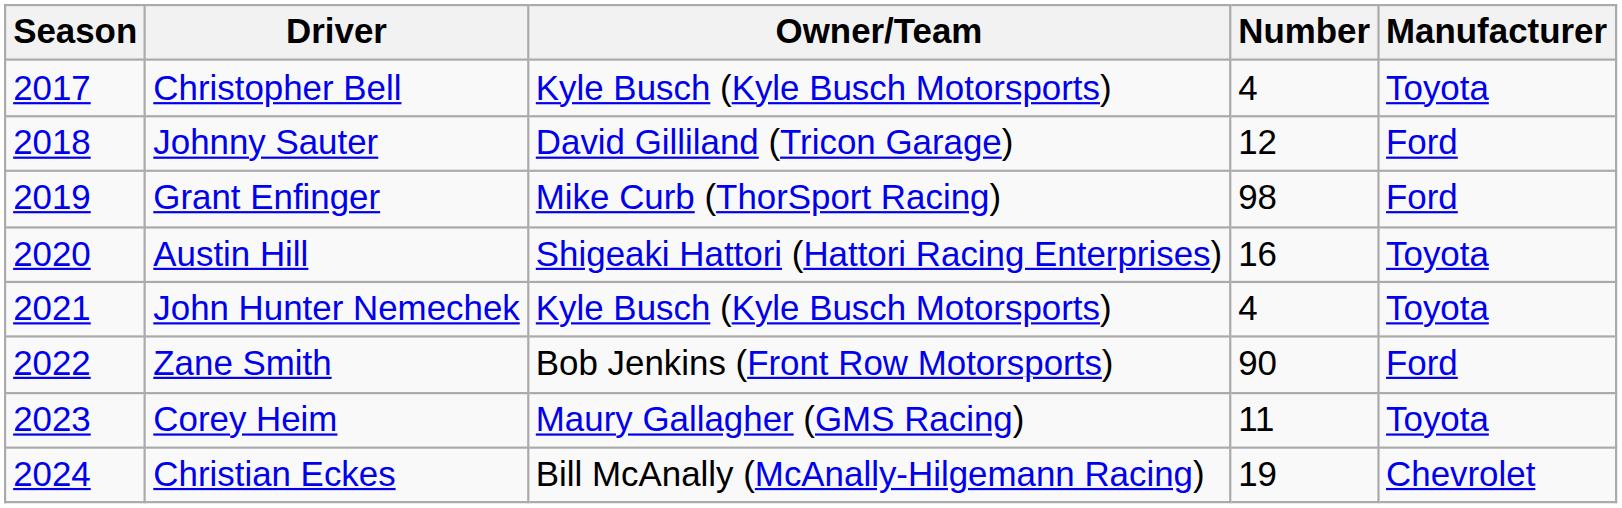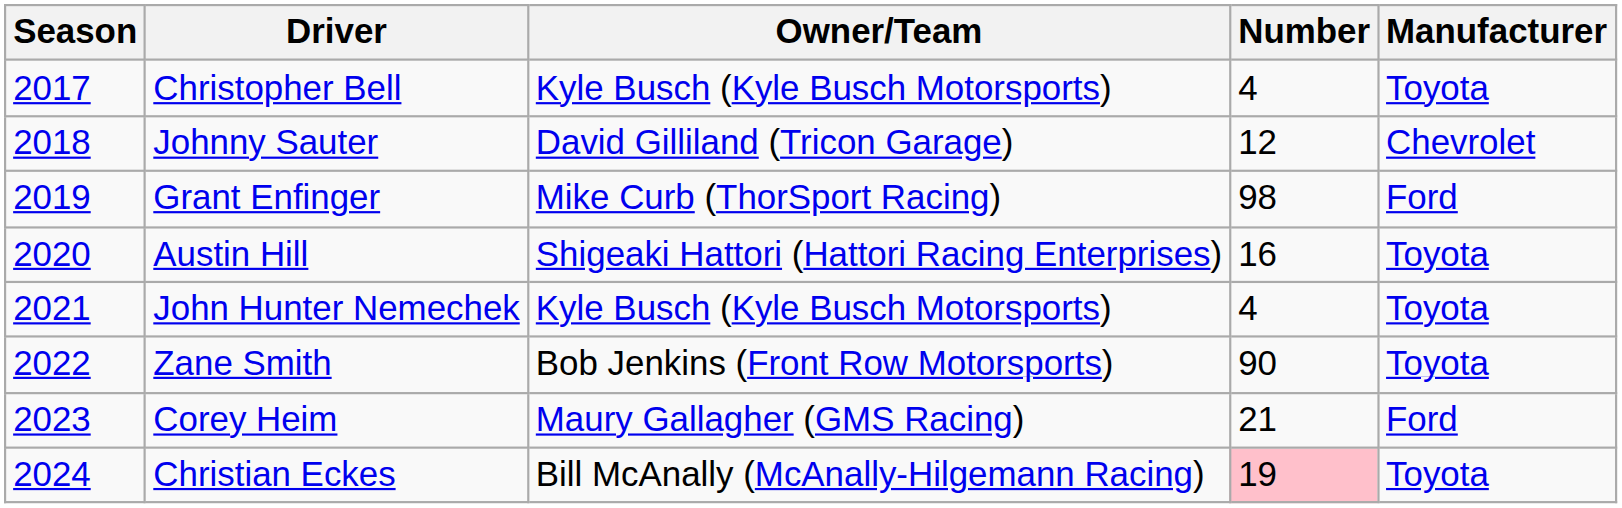 <table class="wikitable">
 <tr>
 <th>Season</th>
 <th>Driver</th>
 <th>Owner/Team</th>
 <th>Number</th>
 <th>Manufacturer</th>
 </tr>
 <tr>
 <td><a href='#'>2017</a></td>
 <td><a href='#'>Christopher Bell</a></td>
 <td><a href='#'>Kyle Busch</a> (<a href='#'>Kyle Busch Motorsports</a>)</td>
 <td>4</td>
 <td><a href='#'>Toyota</a></td>
 </tr>
 <tr>
 <td><a href='#'>2018</a></td>
 <td><a href='#'>Johnny Sauter</a></td>
 <td><a href='#'>David Gilliland</a> (<a href='#'>Tricon Garage</a>)</td>
 <td>12</td>
-<td><a href='#'>Ford</a></td>
+<td><a href='#'>Chevrolet</a></td>
 </tr>
 <tr>
 <td><a href='#'>2019</a></td>
 <td><a href='#'>Grant Enfinger</a></td>
 <td><a href='#'>Mike Curb</a> (<a href='#'>ThorSport Racing</a>)</td>
 <td>98</td>
 <td><a href='#'>Ford</a></td>
 </tr>
 <tr>
 <td><a href='#'>2020</a></td>
 <td><a href='#'>Austin Hill</a></td>
 <td><a href='#'>Shigeaki Hattori</a> (<a href='#'>Hattori Racing Enterprises</a>)</td>
 <td>16</td>
 <td><a href='#'>Toyota</a></td>
 </tr>
 <tr>
 <td><a href='#'>2021</a></td>
 <td><a href='#'>John Hunter Nemechek</a></td>
 <td><a href='#'>Kyle Busch</a> (<a href='#'>Kyle Busch Motorsports</a>)</td>
 <td>4</td>
 <td><a href='#'>Toyota</a></td>
 </tr>
 <tr>
 <td><a href='#'>2022</a></td>
 <td><a href='#'>Zane Smith</a></td>
 <td>Bob Jenkins (<a href='#'>Front Row Motorsports</a>)</td>
 <td>90</td>
-<td><a href='#'>Ford</a></td>
+<td><a href='#'>Toyota</a></td>
 </tr>
 <tr>
 <td><a href='#'>2023</a></td>
 <td><a href='#'>Corey Heim</a></td>
 <td><a href='#'>Maury Gallagher</a> (<a href='#'>GMS Racing</a>)</td>
-<td>11</td>
-<td><a href='#'>Toyota</a></td>
+<td>21</td>
+<td><a href='#'>Ford</a></td>
 </tr>
 <tr>
 <td><a href='#'>2024</a></td>
 <td><a href='#'>Christian Eckes</a></td>
 <td>Bill McAnally (<a href='#'>McAnally-Hilgemann Racing</a>)</td>
-<td>19</td>
-<td><a href='#'>Chevrolet</a></td>
+<td style="background: pink;">19</td>
+<td><a href='#'>Toyota</a></td>
 </tr>
 </table>
